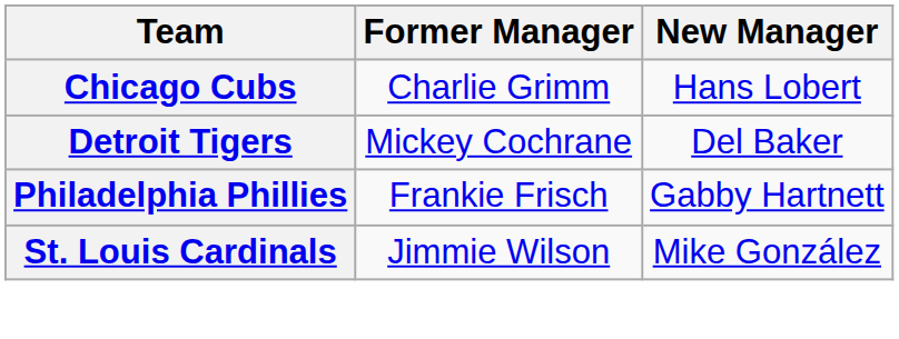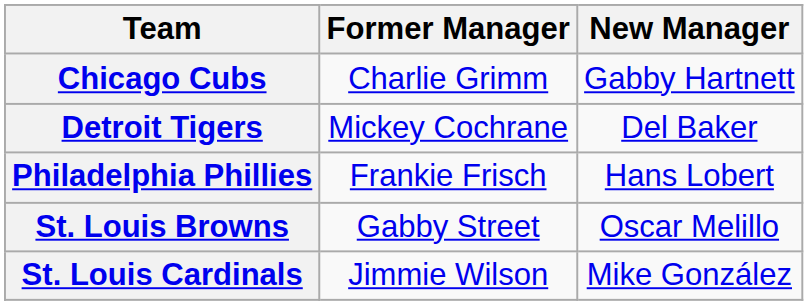 <table class="wikitable plainrowheaders" style="text-align:center;">
 <tr>
 <th>Team</th>
 <th>Former Manager</th>
 <th>New Manager</th>
 </tr>
 <tr>
 <th scope="row" style="text-align:center;"><a href='#'>Chicago Cubs</a></th>
 <td><a href='#'>Charlie Grimm</a></td>
-<td><a href='#'>Hans Lobert</a></td>
+<td><a href='#'>Gabby Hartnett</a></td>
 </tr>
 <tr>
 <th scope="row" style="text-align:center;"><a href='#'>Detroit Tigers</a></th>
 <td><a href='#'>Mickey Cochrane</a></td>
 <td><a href='#'>Del Baker</a></td>
 </tr>
 <tr>
 <th scope="row" style="text-align:center;"><a href='#'>Philadelphia Phillies</a></th>
 <td><a href='#'>Frankie Frisch</a></td>
-<td><a href='#'>Gabby Hartnett</a></td>
+<td><a href='#'>Hans Lobert</a></td>
+</tr>
+<tr>
+<th scope="row" style="text-align:center;"><a href='#'>St. Louis Browns</a></th>
+<td><a href='#'>Gabby Street</a></td>
+<td><a href='#'>Oscar Melillo</a></td>
 </tr>
 <tr>
 <th scope="row" style="text-align:center;"><a href='#'>St. Louis Cardinals</a></th>
 <td><a href='#'>Jimmie Wilson</a></td>
 <td><a href='#'>Mike González</a></td>
 </tr>
 </table>
